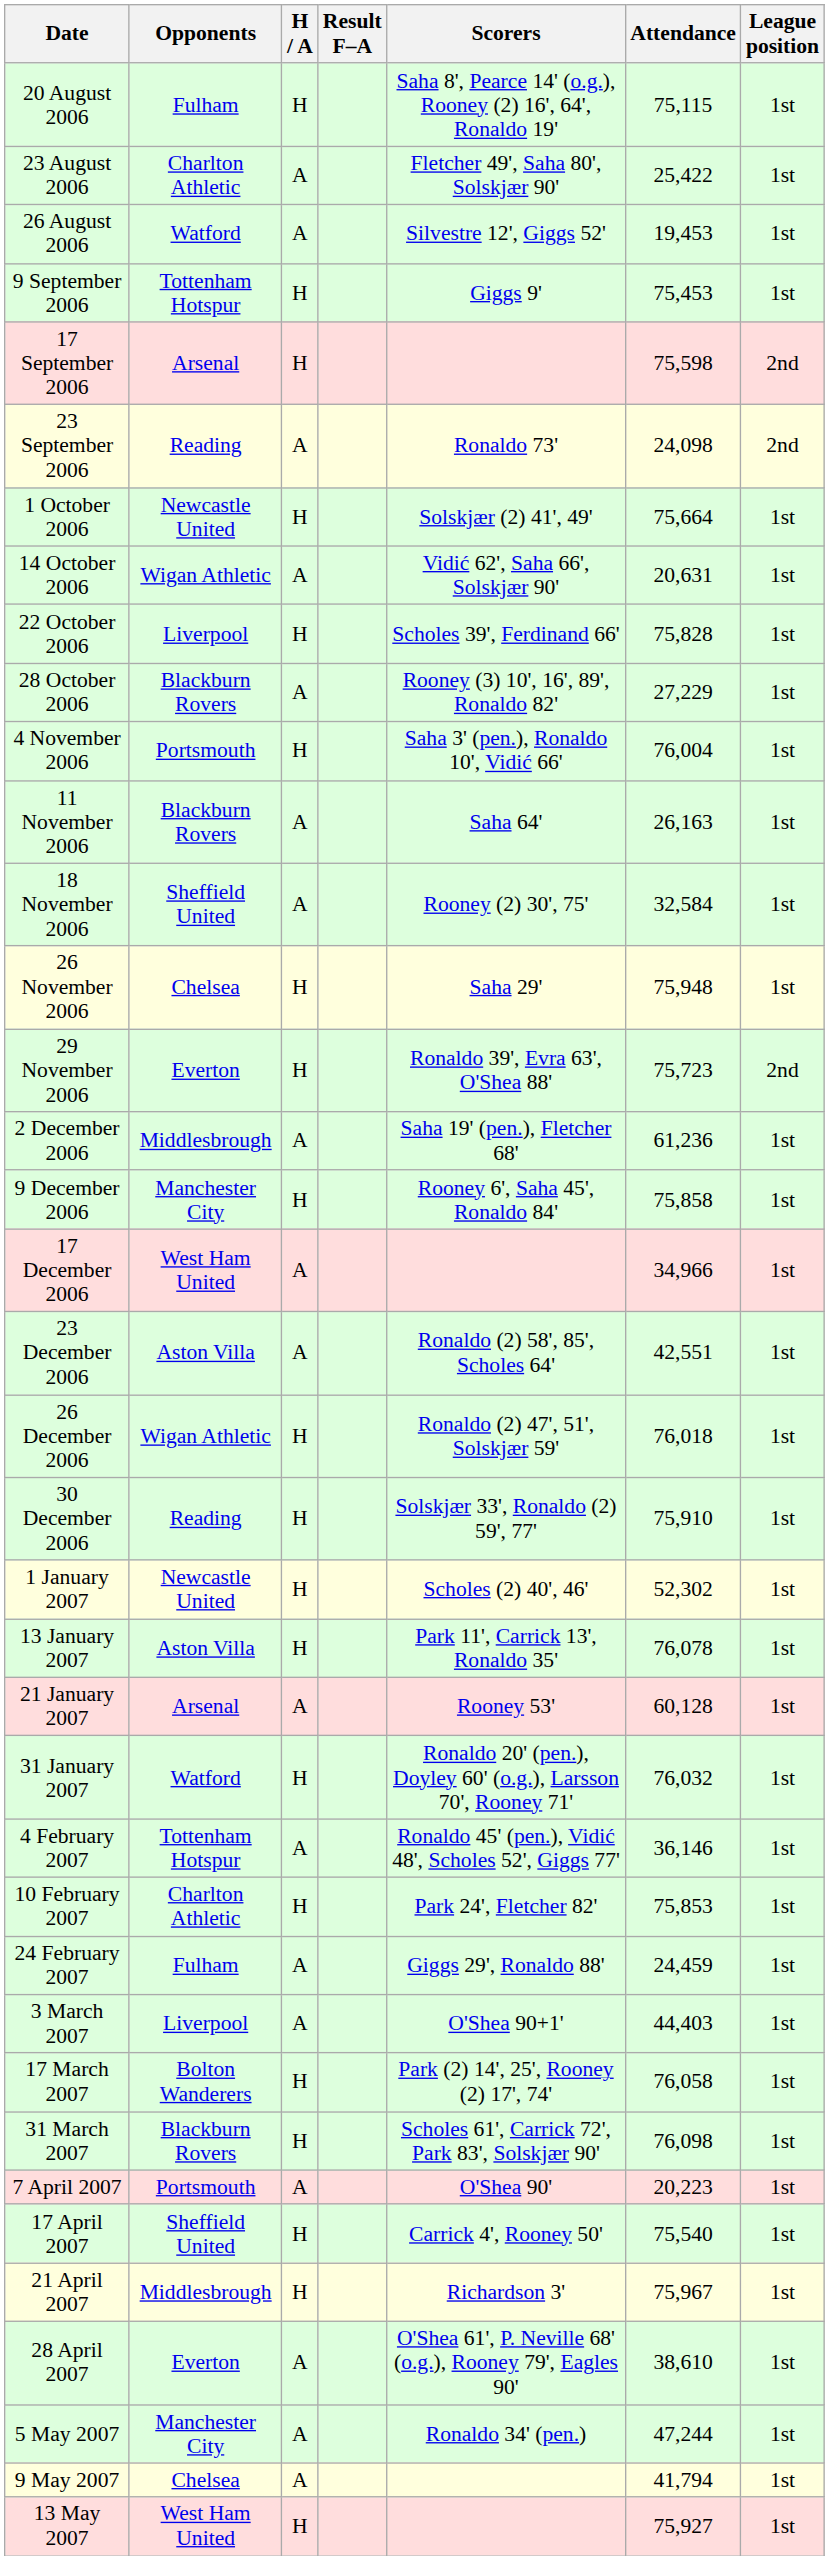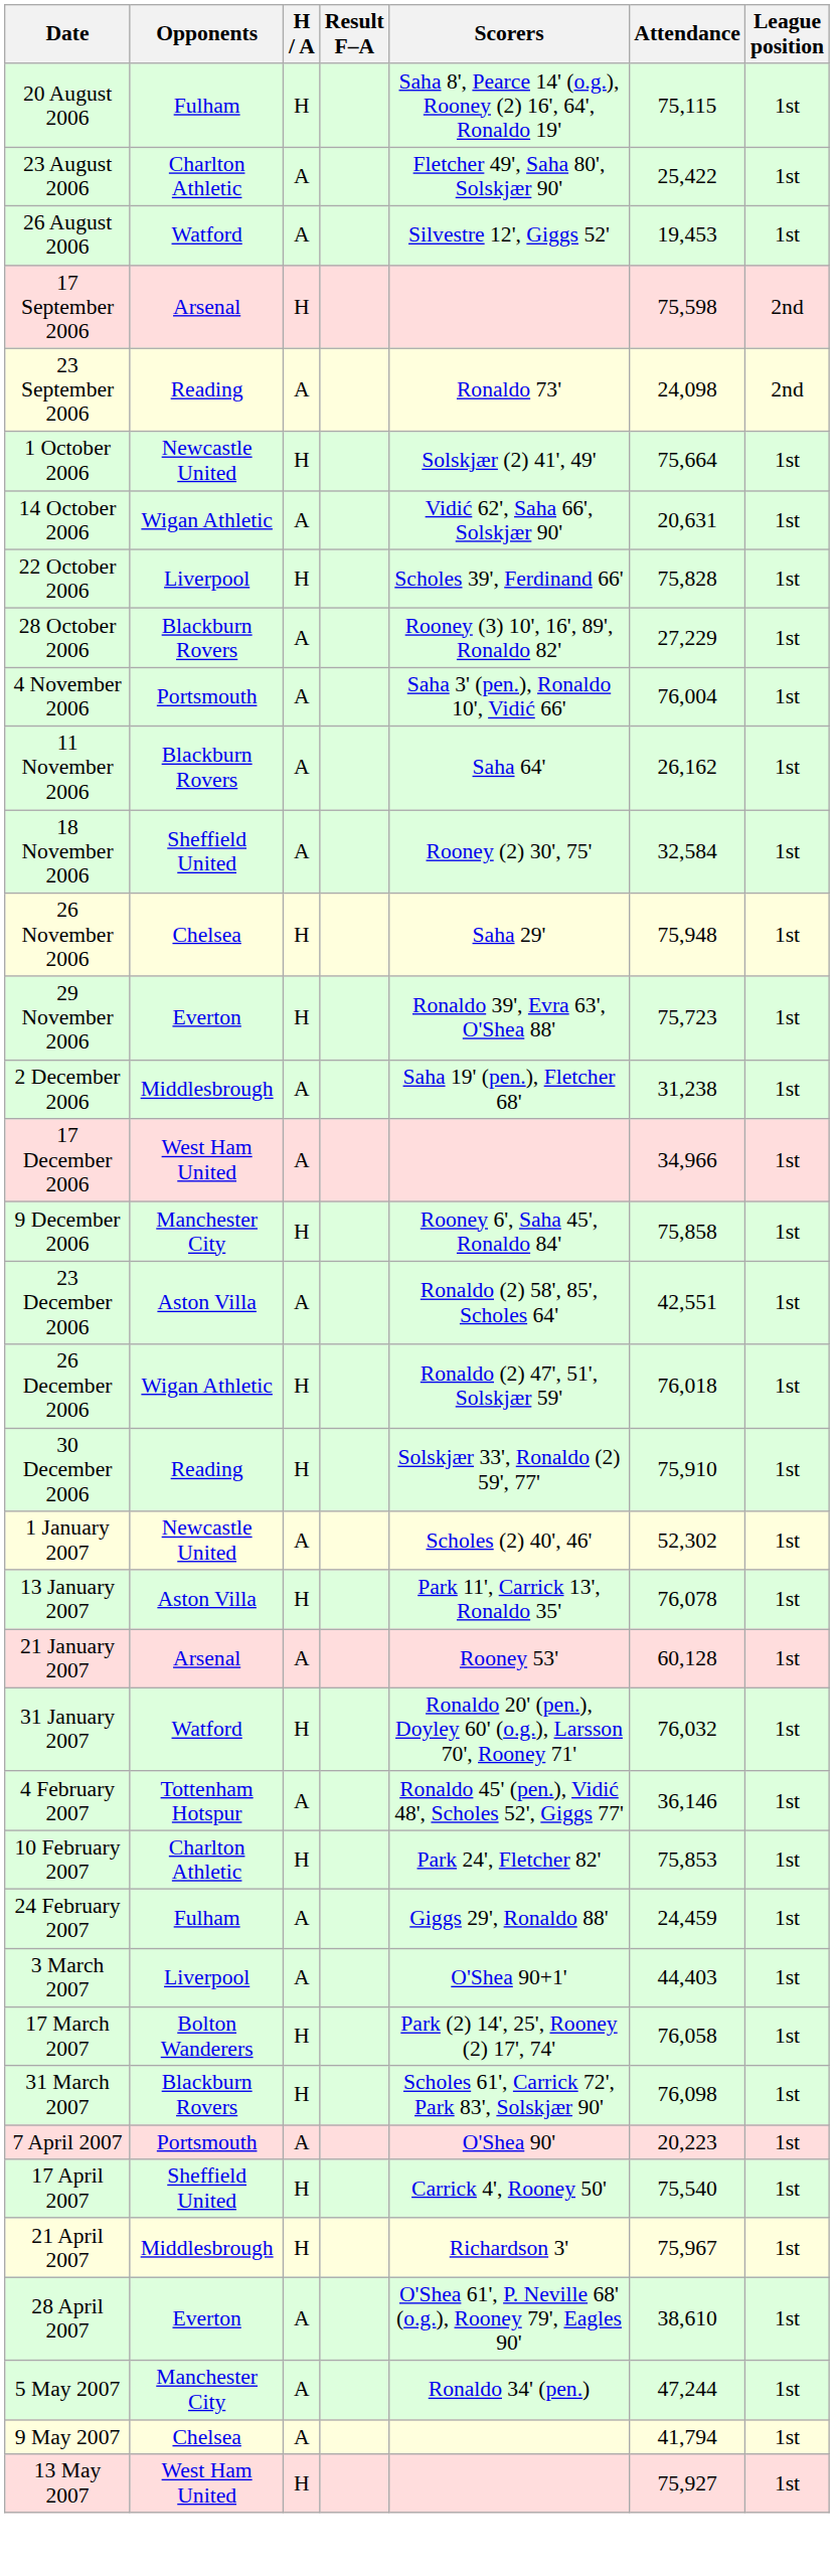 <table class="wikitable" style="text-align:center">
 <tr>
 <th>Date</th>
 <th>Opponents</th>
 <th>H / A</th>
 <th>Result<br>F–A</th>
 <th>Scorers</th>
 <th>Attendance</th>
 <th>League<br>position</th>
 </tr>
 <tr bgcolor="#ddffdd">
 <td>20 August 2006</td>
 <td><a href='#'>Fulham</a></td>
 <td>H</td>
 <td></td>
 <td><a href='#'>Saha</a> 8', <a href='#'>Pearce</a> 14' (<a href='#'>o.g.</a>), <a href='#'>Rooney</a> (2) 16', 64', <a href='#'>Ronaldo</a> 19'</td>
 <td>75,115</td>
 <td>1st</td>
 </tr>
 <tr bgcolor="#ddffdd">
 <td>23 August 2006</td>
 <td><a href='#'>Charlton Athletic</a></td>
 <td>A</td>
 <td></td>
 <td><a href='#'>Fletcher</a> 49', <a href='#'>Saha</a> 80', <a href='#'>Solskjær</a> 90'</td>
 <td>25,422</td>
 <td>1st</td>
 </tr>
 <tr bgcolor="#ddffdd">
 <td>26 August 2006</td>
 <td><a href='#'>Watford</a></td>
 <td>A</td>
 <td></td>
 <td><a href='#'>Silvestre</a> 12', <a href='#'>Giggs</a> 52'</td>
 <td>19,453</td>
-<td>1st</td>
-</tr>
-<tr bgcolor="#ddffdd">
-<td>9 September 2006</td>
-<td><a href='#'>Tottenham Hotspur</a></td>
-<td>H</td>
-<td></td>
-<td><a href='#'>Giggs</a> 9'</td>
-<td>75,453</td>
 <td>1st</td>
 </tr>
 <tr bgcolor="#ffdddd">
 <td>17 September 2006</td>
 <td><a href='#'>Arsenal</a></td>
 <td>H</td>
 <td></td>
 <td></td>
 <td>75,598</td>
 <td>2nd</td>
 </tr>
 <tr bgcolor="#ffffdd">
 <td>23 September 2006</td>
 <td><a href='#'>Reading</a></td>
 <td>A</td>
 <td></td>
 <td><a href='#'>Ronaldo</a> 73'</td>
 <td>24,098</td>
 <td>2nd</td>
 </tr>
 <tr bgcolor="#ddffdd">
 <td>1 October 2006</td>
 <td><a href='#'>Newcastle United</a></td>
 <td>H</td>
 <td></td>
 <td><a href='#'>Solskjær</a> (2) 41', 49'</td>
 <td>75,664</td>
 <td>1st</td>
 </tr>
 <tr bgcolor="#ddffdd">
 <td>14 October 2006</td>
 <td><a href='#'>Wigan Athletic</a></td>
 <td>A</td>
 <td></td>
 <td><a href='#'>Vidić</a> 62', <a href='#'>Saha</a> 66', <a href='#'>Solskjær</a> 90'</td>
 <td>20,631</td>
 <td>1st</td>
 </tr>
 <tr bgcolor="#ddffdd">
 <td>22 October 2006</td>
 <td><a href='#'>Liverpool</a></td>
 <td>H</td>
 <td></td>
 <td><a href='#'>Scholes</a> 39', <a href='#'>Ferdinand</a> 66'</td>
 <td>75,828</td>
 <td>1st</td>
 </tr>
 <tr bgcolor="#ddffdd">
 <td>28 October 2006</td>
 <td><a href='#'>Blackburn Rovers</a></td>
 <td>A</td>
 <td></td>
 <td><a href='#'>Rooney</a> (3) 10', 16', 89', <a href='#'>Ronaldo</a> 82'</td>
 <td>27,229</td>
 <td>1st</td>
 </tr>
 <tr bgcolor="#ddffdd">
 <td>4 November 2006</td>
 <td><a href='#'>Portsmouth</a></td>
-<td>H</td>
+<td>A</td>
 <td></td>
 <td><a href='#'>Saha</a> 3' (<a href='#'>pen.</a>), <a href='#'>Ronaldo</a> 10', <a href='#'>Vidić</a> 66'</td>
 <td>76,004</td>
 <td>1st</td>
 </tr>
 <tr bgcolor="#ddffdd">
 <td>11 November 2006</td>
 <td><a href='#'>Blackburn Rovers</a></td>
 <td>A</td>
 <td></td>
 <td><a href='#'>Saha</a> 64'</td>
-<td>26,163</td>
+<td>26,162</td>
 <td>1st</td>
 </tr>
 <tr bgcolor="#ddffdd">
 <td>18 November 2006</td>
 <td><a href='#'>Sheffield United</a></td>
 <td>A</td>
 <td></td>
 <td><a href='#'>Rooney</a> (2) 30', 75'</td>
 <td>32,584</td>
 <td>1st</td>
 </tr>
 <tr bgcolor="#ffffdd">
 <td>26 November 2006</td>
 <td><a href='#'>Chelsea</a></td>
 <td>H</td>
 <td></td>
 <td><a href='#'>Saha</a> 29'</td>
 <td>75,948</td>
 <td>1st</td>
 </tr>
 <tr bgcolor="#ddffdd">
 <td>29 November 2006</td>
 <td><a href='#'>Everton</a></td>
 <td>H</td>
 <td></td>
 <td><a href='#'>Ronaldo</a> 39', <a href='#'>Evra</a> 63', <a href='#'>O'Shea</a> 88'</td>
 <td>75,723</td>
-<td>2nd</td>
+<td>1st</td>
 </tr>
 <tr bgcolor="#ddffdd">
 <td>2 December 2006</td>
 <td><a href='#'>Middlesbrough</a></td>
 <td>A</td>
 <td></td>
 <td><a href='#'>Saha</a> 19' (<a href='#'>pen.</a>), <a href='#'>Fletcher</a> 68'</td>
-<td>61,236</td>
+<td>31,238</td>
+<td>1st</td>
+</tr>
+<tr bgcolor="#ffdddd">
+<td>17 December 2006</td>
+<td><a href='#'>West Ham United</a></td>
+<td>A</td>
+<td></td>
+<td></td>
+<td>34,966</td>
 <td>1st</td>
 </tr>
 <tr bgcolor="#ddffdd">
 <td>9 December 2006</td>
 <td><a href='#'>Manchester City</a></td>
 <td>H</td>
 <td></td>
 <td><a href='#'>Rooney</a> 6', <a href='#'>Saha</a> 45', <a href='#'>Ronaldo</a> 84'</td>
 <td>75,858</td>
-<td>1st</td>
-</tr>
-<tr bgcolor="#ffdddd">
-<td>17 December 2006</td>
-<td><a href='#'>West Ham United</a></td>
-<td>A</td>
-<td></td>
-<td></td>
-<td>34,966</td>
 <td>1st</td>
 </tr>
 <tr bgcolor="#ddffdd">
 <td>23 December 2006</td>
 <td><a href='#'>Aston Villa</a></td>
 <td>A</td>
 <td></td>
 <td><a href='#'>Ronaldo</a> (2) 58', 85', <a href='#'>Scholes</a> 64'</td>
 <td>42,551</td>
 <td>1st</td>
 </tr>
 <tr bgcolor="#ddffdd">
 <td>26 December 2006</td>
 <td><a href='#'>Wigan Athletic</a></td>
 <td>H</td>
 <td></td>
 <td><a href='#'>Ronaldo</a> (2) 47', 51', <a href='#'>Solskjær</a> 59'</td>
 <td>76,018</td>
 <td>1st</td>
 </tr>
 <tr bgcolor="#ddffdd">
 <td>30 December 2006</td>
 <td><a href='#'>Reading</a></td>
 <td>H</td>
 <td></td>
 <td><a href='#'>Solskjær</a> 33', <a href='#'>Ronaldo</a> (2) 59', 77'</td>
 <td>75,910</td>
 <td>1st</td>
 </tr>
 <tr bgcolor="#ffffdd">
 <td>1 January 2007</td>
 <td><a href='#'>Newcastle United</a></td>
-<td>H</td>
+<td>A</td>
 <td></td>
 <td><a href='#'>Scholes</a> (2) 40', 46'</td>
 <td>52,302</td>
 <td>1st</td>
 </tr>
 <tr bgcolor="#ddffdd">
 <td>13 January 2007</td>
 <td><a href='#'>Aston Villa</a></td>
 <td>H</td>
 <td></td>
 <td><a href='#'>Park</a> 11', <a href='#'>Carrick</a> 13', <a href='#'>Ronaldo</a> 35'</td>
 <td>76,078</td>
 <td>1st</td>
 </tr>
 <tr bgcolor="#ffdddd">
 <td>21 January 2007</td>
 <td><a href='#'>Arsenal</a></td>
 <td>A</td>
 <td></td>
 <td><a href='#'>Rooney</a> 53'</td>
 <td>60,128</td>
 <td>1st</td>
 </tr>
 <tr bgcolor="#ddffdd">
 <td>31 January 2007</td>
 <td><a href='#'>Watford</a></td>
 <td>H</td>
 <td></td>
 <td><a href='#'>Ronaldo</a> 20' (<a href='#'>pen.</a>), <a href='#'>Doyley</a> 60' (<a href='#'>o.g.</a>), <a href='#'>Larsson</a> 70', <a href='#'>Rooney</a> 71'</td>
 <td>76,032</td>
 <td>1st</td>
 </tr>
 <tr bgcolor="#ddffdd">
 <td>4 February 2007</td>
 <td><a href='#'>Tottenham Hotspur</a></td>
 <td>A</td>
 <td></td>
 <td><a href='#'>Ronaldo</a> 45' (<a href='#'>pen.</a>), <a href='#'>Vidić</a> 48', <a href='#'>Scholes</a> 52', <a href='#'>Giggs</a> 77'</td>
 <td>36,146</td>
 <td>1st</td>
 </tr>
 <tr bgcolor="#ddffdd">
 <td>10 February 2007</td>
 <td><a href='#'>Charlton Athletic</a></td>
 <td>H</td>
 <td></td>
 <td><a href='#'>Park</a> 24', <a href='#'>Fletcher</a> 82'</td>
 <td>75,853</td>
 <td>1st</td>
 </tr>
 <tr bgcolor="#ddffdd">
 <td>24 February 2007</td>
 <td><a href='#'>Fulham</a></td>
 <td>A</td>
 <td></td>
 <td><a href='#'>Giggs</a> 29', <a href='#'>Ronaldo</a> 88'</td>
 <td>24,459</td>
 <td>1st</td>
 </tr>
 <tr bgcolor="#ddffdd">
 <td>3 March 2007</td>
 <td><a href='#'>Liverpool</a></td>
 <td>A</td>
 <td></td>
 <td><a href='#'>O'Shea</a> 90+1'</td>
 <td>44,403</td>
 <td>1st</td>
 </tr>
 <tr bgcolor="#ddffdd">
 <td>17 March 2007</td>
 <td><a href='#'>Bolton Wanderers</a></td>
 <td>H</td>
 <td></td>
 <td><a href='#'>Park</a> (2) 14', 25', <a href='#'>Rooney</a> (2) 17', 74'</td>
 <td>76,058</td>
 <td>1st</td>
 </tr>
 <tr bgcolor="#ddffdd">
 <td>31 March 2007</td>
 <td><a href='#'>Blackburn Rovers</a></td>
 <td>H</td>
 <td></td>
 <td><a href='#'>Scholes</a> 61', <a href='#'>Carrick</a> 72', <a href='#'>Park</a> 83', <a href='#'>Solskjær</a> 90'</td>
 <td>76,098</td>
 <td>1st</td>
 </tr>
 <tr bgcolor="#ffdddd">
 <td>7 April 2007</td>
 <td><a href='#'>Portsmouth</a></td>
 <td>A</td>
 <td></td>
 <td><a href='#'>O'Shea</a> 90'</td>
 <td>20,223</td>
 <td>1st</td>
 </tr>
 <tr bgcolor="#ddffdd">
 <td>17 April 2007</td>
 <td><a href='#'>Sheffield United</a></td>
 <td>H</td>
 <td></td>
 <td><a href='#'>Carrick</a> 4', <a href='#'>Rooney</a> 50'</td>
 <td>75,540</td>
 <td>1st</td>
 </tr>
 <tr bgcolor="#ffffdd">
 <td>21 April 2007</td>
 <td><a href='#'>Middlesbrough</a></td>
 <td>H</td>
 <td></td>
 <td><a href='#'>Richardson</a> 3'</td>
 <td>75,967</td>
 <td>1st</td>
 </tr>
 <tr bgcolor="#ddffdd">
 <td>28 April 2007</td>
 <td><a href='#'>Everton</a></td>
 <td>A</td>
 <td></td>
 <td><a href='#'>O'Shea</a> 61', <a href='#'>P. Neville</a> 68' (<a href='#'>o.g.</a>), <a href='#'>Rooney</a> 79', <a href='#'>Eagles</a> 90'</td>
 <td>38,610</td>
 <td>1st</td>
 </tr>
 <tr bgcolor="#ddffdd">
 <td>5 May 2007</td>
 <td><a href='#'>Manchester City</a></td>
 <td>A</td>
 <td></td>
 <td><a href='#'>Ronaldo</a> 34' (<a href='#'>pen.</a>)</td>
 <td>47,244</td>
 <td>1st</td>
 </tr>
 <tr bgcolor="#ffffdd">
 <td>9 May 2007</td>
 <td><a href='#'>Chelsea</a></td>
 <td>A</td>
 <td></td>
 <td></td>
 <td>41,794</td>
 <td>1st</td>
 </tr>
 <tr bgcolor="#ffdddd">
 <td>13 May 2007</td>
 <td><a href='#'>West Ham United</a></td>
 <td>H</td>
 <td></td>
 <td></td>
 <td>75,927</td>
 <td>1st</td>
 </tr>
 </table>
